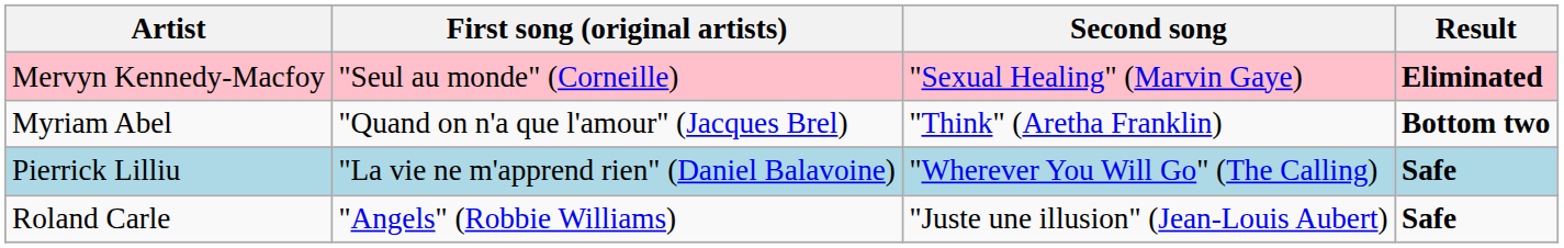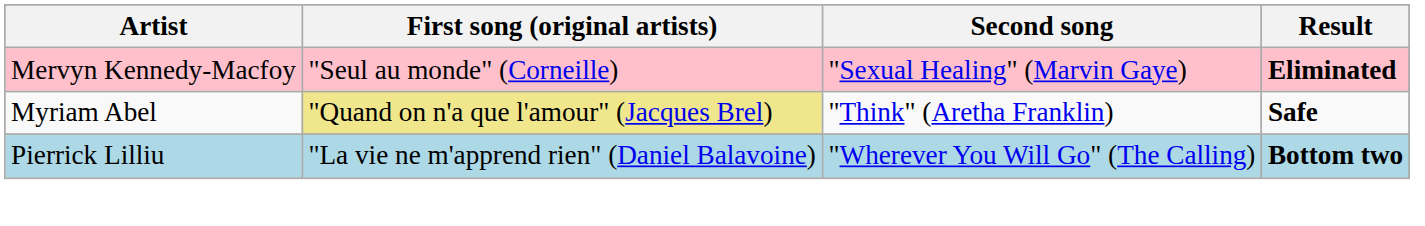 <table class=wikitable>
 <tr>
 <th>Artist</th>
 <th>First song (original artists)</th>
 <th>Second song</th>
 <th>Result</th>
 </tr>
 <tr style="background:pink;">
 <td>Mervyn Kennedy-Macfoy</td>
 <td>"Seul au monde" (<a href='#'>Corneille</a>)</td>
 <td>"<a href='#'>Sexual Healing</a>" (<a href='#'>Marvin Gaye</a>)</td>
 <td><strong>Eliminated</strong></td>
 </tr>
 <tr>
 <td>Myriam Abel</td>
-<td>"Quand on n'a que l'amour" (<a href='#'>Jacques Brel</a>)</td>
+<td style="background: khaki;">"Quand on n'a que l'amour" (<a href='#'>Jacques Brel</a>)</td>
 <td>"<a href='#'>Think</a>" (<a href='#'>Aretha Franklin</a>)</td>
-<td><strong>Bottom two</strong></td>
+<td><strong>Safe</strong></td>
 </tr>
 <tr style="background:lightblue;">
 <td>Pierrick Lilliu</td>
 <td>"La vie ne m'apprend rien" (<a href='#'>Daniel Balavoine</a>)</td>
 <td>"<a href='#'>Wherever You Will Go</a>" (<a href='#'>The Calling</a>)</td>
-<td><strong>Safe</strong></td>
-</tr>
-<tr>
-<td>Roland Carle</td>
-<td>"<a href='#'>Angels</a>" (<a href='#'>Robbie Williams</a>)</td>
-<td>"Juste une illusion" (<a href='#'>Jean-Louis Aubert</a>)</td>
-<td><strong>Safe</strong></td>
+<td><strong>Bottom two</strong></td>
 </tr>
 </table>
